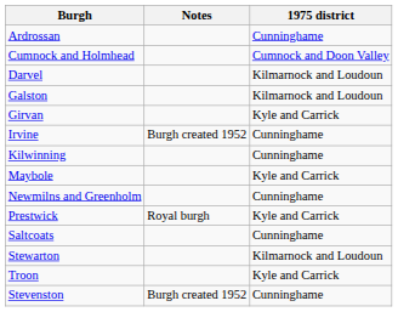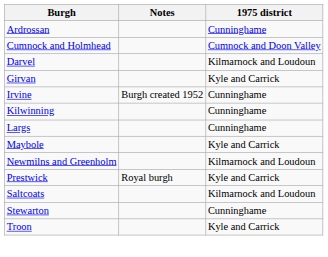 <table class="wikitable">
 <tr>
 <th>Burgh</th>
 <th>Notes</th>
 <th>1975 district</th>
 </tr>
 <tr>
 <td><a href='#'>Ardrossan</a></td>
 <td></td>
 <td><a href='#'>Cunninghame</a></td>
 </tr>
 <tr>
 <td><a href='#'>Cumnock and Holmhead</a></td>
 <td></td>
 <td><a href='#'>Cumnock and Doon Valley</a></td>
 </tr>
 <tr>
 <td><a href='#'>Darvel</a></td>
 <td></td>
 <td>Kilmarnock and Loudoun</td>
 </tr>
 <tr>
-<td><a href='#'>Galston</a></td>
-<td></td>
-<td>Kilmarnock and Loudoun</td>
-</tr>
-<tr>
 <td><a href='#'>Girvan</a></td>
 <td></td>
 <td>Kyle and Carrick</td>
 </tr>
 <tr>
 <td><a href='#'>Irvine</a></td>
 <td>Burgh created 1952</td>
 <td>Cunninghame</td>
 </tr>
 <tr>
 <td><a href='#'>Kilwinning</a></td>
 <td></td>
 <td>Cunninghame</td>
 </tr>
 <tr>
+<td><a href='#'>Largs</a></td>
+<td></td>
+<td>Cunninghame</td>
+</tr>
+<tr>
 <td><a href='#'>Maybole</a></td>
 <td></td>
 <td>Kyle and Carrick</td>
 </tr>
 <tr>
 <td><a href='#'>Newmilns and Greenholm</a></td>
 <td></td>
-<td>Cunninghame</td>
+<td>Kilmarnock and Loudoun</td>
 </tr>
 <tr>
 <td><a href='#'>Prestwick</a></td>
 <td>Royal burgh</td>
 <td>Kyle and Carrick</td>
 </tr>
 <tr>
 <td><a href='#'>Saltcoats</a></td>
 <td></td>
-<td>Cunninghame</td>
+<td>Kilmarnock and Loudoun</td>
 </tr>
 <tr>
 <td><a href='#'>Stewarton</a></td>
 <td></td>
-<td>Kilmarnock and Loudoun</td>
+<td>Cunninghame</td>
 </tr>
 <tr>
 <td><a href='#'>Troon</a></td>
 <td></td>
 <td>Kyle and Carrick</td>
 </tr>
-<tr>
-<td><a href='#'>Stevenston</a></td>
-<td>Burgh created 1952</td>
-<td>Cunninghame</td>
-</tr>
 </table>
